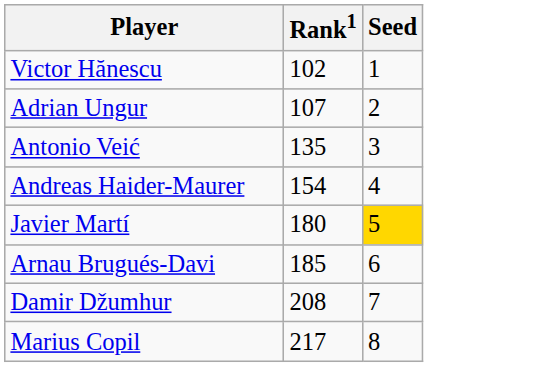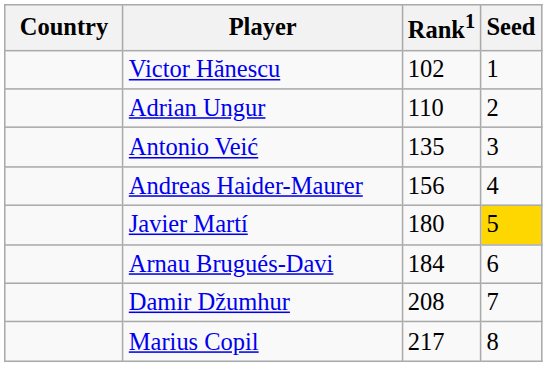 <table class="sortable wikitable">
 <tr>
+<th width="70">Country</th>
 <th width="175">Player</th>
 <th>Rank<sup>1</sup></th>
 <th>Seed</th>
 </tr>
 <tr>
+<td></td>
 <td><a href='#'>Victor Hănescu</a></td>
 <td>102</td>
 <td>1</td>
 </tr>
 <tr>
+<td></td>
 <td><a href='#'>Adrian Ungur</a></td>
-<td>107</td>
+<td>110</td>
 <td>2</td>
 </tr>
 <tr>
+<td></td>
 <td><a href='#'>Antonio Veić</a></td>
 <td>135</td>
 <td>3</td>
 </tr>
 <tr>
+<td></td>
 <td><a href='#'>Andreas Haider-Maurer</a></td>
-<td>154</td>
+<td>156</td>
 <td>4</td>
 </tr>
 <tr>
+<td></td>
 <td><a href='#'>Javier Martí</a></td>
 <td>180</td>
 <td style="background: gold;">5</td>
 </tr>
 <tr>
+<td></td>
 <td><a href='#'>Arnau Brugués-Davi</a></td>
-<td>185</td>
+<td>184</td>
 <td>6</td>
 </tr>
 <tr>
+<td></td>
 <td><a href='#'>Damir Džumhur</a></td>
 <td>208</td>
 <td>7</td>
 </tr>
 <tr>
+<td></td>
 <td><a href='#'>Marius Copil</a></td>
 <td>217</td>
 <td>8</td>
 </tr>
 </table>
